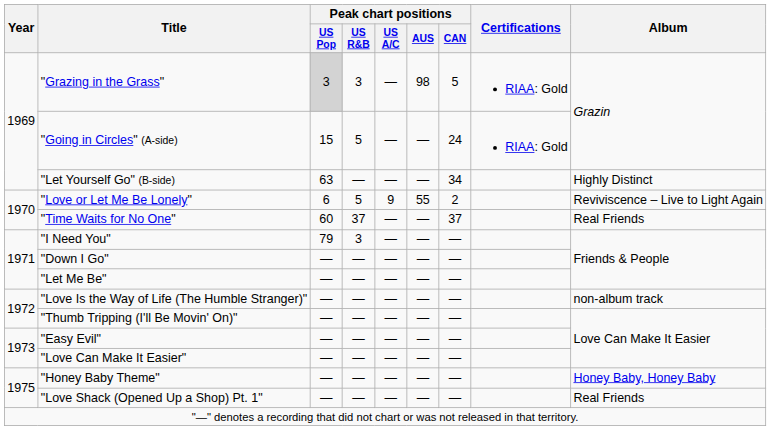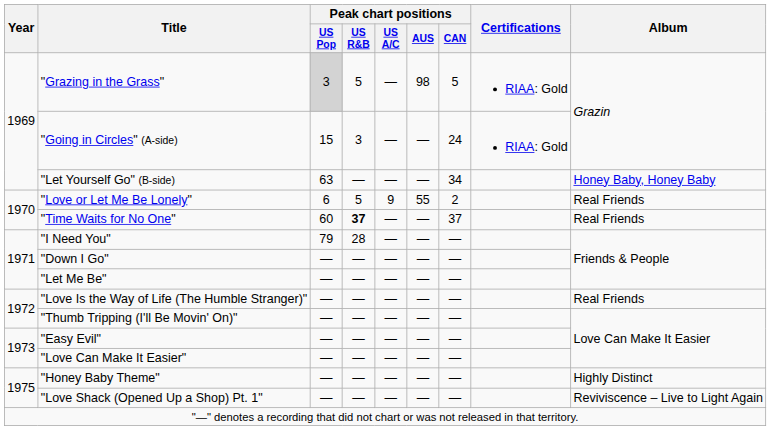 <table class="wikitable" style="text-align:center;">
 <tr>
 <th rowspan="2">Year</th>
 <th rowspan="2">Title</th>
 <th colspan="5">Peak chart positions</th>
 <th rowspan="2"><a href='#'>Certifications</a></th>
 <th rowspan="2">Album</th>
 </tr>
 <tr style="font-size:smaller;">
 <th width="35"><a href='#'>US Pop</a><br></th>
 <th width="35"><a href='#'>US<br>R&B</a><br></th>
 <th width="35"><a href='#'>US<br>A/C</a><br></th>
 <th width="35"><a href='#'>AUS</a><br></th>
 <th width="35"><a href='#'>CAN</a><br></th>
 </tr>
 <tr>
 <td rowspan="3">1969</td>
 <td align="left">"<a href='#'>Grazing in the Grass</a>"</td>
 <td style="background: lightgrey;">3</td>
-<td>3</td>
+<td>5</td>
 <td>—</td>
 <td>98</td>
 <td>5</td>
 <td align=left><br><ul><li><a href='#'>RIAA</a>: Gold</li></ul></td>
 <td align=left rowspan="2"><em>Grazin<strong></td>
 </tr>
 <tr>
 <td align="left">"<a href='#'>Going in Circles</a>" <small>(A-side)</small></td>
 <td>15</td>
-<td>5</td>
+<td>3</td>
 <td>—</td>
 <td>—</td>
 <td>24</td>
 <td align=left><br><ul><li><a href='#'>RIAA</a>: Gold</li></ul></td>
 </tr>
 <tr>
 <td align="left">"Let Yourself Go" <small>(B-side)</small></td>
 <td>63</td>
 <td>—</td>
 <td>—</td>
 <td>—</td>
 <td>34</td>
 <td align=left></td>
-<td align=left rowspan="1"></em>Highly Distinct<em></td>
+<td align=left rowspan="1"></em><a href='#'>Honey Baby, Honey Baby</a><em></td>
 </tr>
 <tr>
 <td rowspan="2">1970</td>
 <td align="left">"<a href='#'>Love or Let Me Be Lonely</a>"</td>
 <td>6</td>
 <td>5</td>
 <td>9</td>
 <td>55</td>
 <td>2</td>
 <td align=left></td>
-<td align=left rowspan="1"></em>Reviviscence – Live to Light Again<em></td>
+<td align=left rowspan="1"></em>Real Friends<em></td>
 </tr>
 <tr>
 <td align="left">"<a href='#'>Time Waits for No One</a>"</td>
 <td>60</td>
-<td>37</td>
+<td><strong>37</strong></td>
 <td>—</td>
 <td>—</td>
 <td>37</td>
 <td align=left></td>
 <td align=left rowspan="1"></em>Real Friends<em></td>
 </tr>
 <tr>
 <td rowspan="3">1971</td>
 <td align="left">"I Need You"</td>
 <td>79</td>
-<td>3</td>
+<td>28</td>
 <td>—</td>
 <td>—</td>
 <td>—</td>
 <td align=left></td>
 <td align=left rowspan="3"></em>Friends & People<em></td>
 </tr>
 <tr>
 <td align="left">"Down I Go"</td>
 <td>—</td>
 <td>—</td>
 <td>—</td>
 <td>—</td>
 <td>—</td>
 <td align=left></td>
 </tr>
 <tr>
 <td align="left">"Let Me Be"</td>
 <td>—</td>
 <td>—</td>
 <td>—</td>
 <td>—</td>
 <td>—</td>
 <td align=left></td>
 </tr>
 <tr>
 <td rowspan="2">1972</td>
 <td align="left">"Love Is the Way of Life (The Humble Stranger)"</td>
 <td>—</td>
 <td>—</td>
 <td>—</td>
 <td>—</td>
 <td>—</td>
 <td align=left></td>
-<td align=left rowspan="1">non-album track</td>
+<td align=left rowspan="1"></em>Real Friends<em></td>
 </tr>
 <tr>
 <td align="left">"Thumb Tripping (I'll Be Movin' On)"</td>
 <td>—</td>
 <td>—</td>
 <td>—</td>
 <td>—</td>
 <td>—</td>
 <td align=left></td>
 <td align=left rowspan="3"></em>Love Can Make It Easier<em></td>
 </tr>
 <tr>
 <td rowspan="2">1973</td>
 <td align="left">"Easy Evil"</td>
 <td>—</td>
 <td>—</td>
 <td>—</td>
 <td>—</td>
 <td>—</td>
 <td align=left></td>
 </tr>
 <tr>
 <td align="left">"Love Can Make It Easier"</td>
 <td>—</td>
 <td>—</td>
 <td>—</td>
 <td>—</td>
 <td>—</td>
 <td align=left></td>
 </tr>
 <tr>
 <td rowspan="2">1975</td>
 <td align="left">"Honey Baby Theme"</td>
 <td>—</td>
 <td>—</td>
 <td>—</td>
 <td>—</td>
 <td>—</td>
 <td align=left></td>
-<td align=left rowspan="1"></em><a href='#'>Honey Baby, Honey Baby</a><em></td>
+<td align=left rowspan="1"></em>Highly Distinct<em></td>
 </tr>
 <tr>
 <td align="left">"Love Shack (Opened Up a Shop) Pt. 1"</td>
 <td>—</td>
 <td>—</td>
 <td>—</td>
 <td>—</td>
 <td>—</td>
 <td align=left></td>
-<td align=left rowspan="1"></em>Real Friends<em></td>
+<td align=left rowspan="1"></em>Reviviscence – Live to Light Again<em></td>
 </tr>
 <tr>
 <td colspan="15" style="font-size:90%">"—" denotes a recording that did not chart or was not released in that territory.</td>
 </tr>
 </table>
